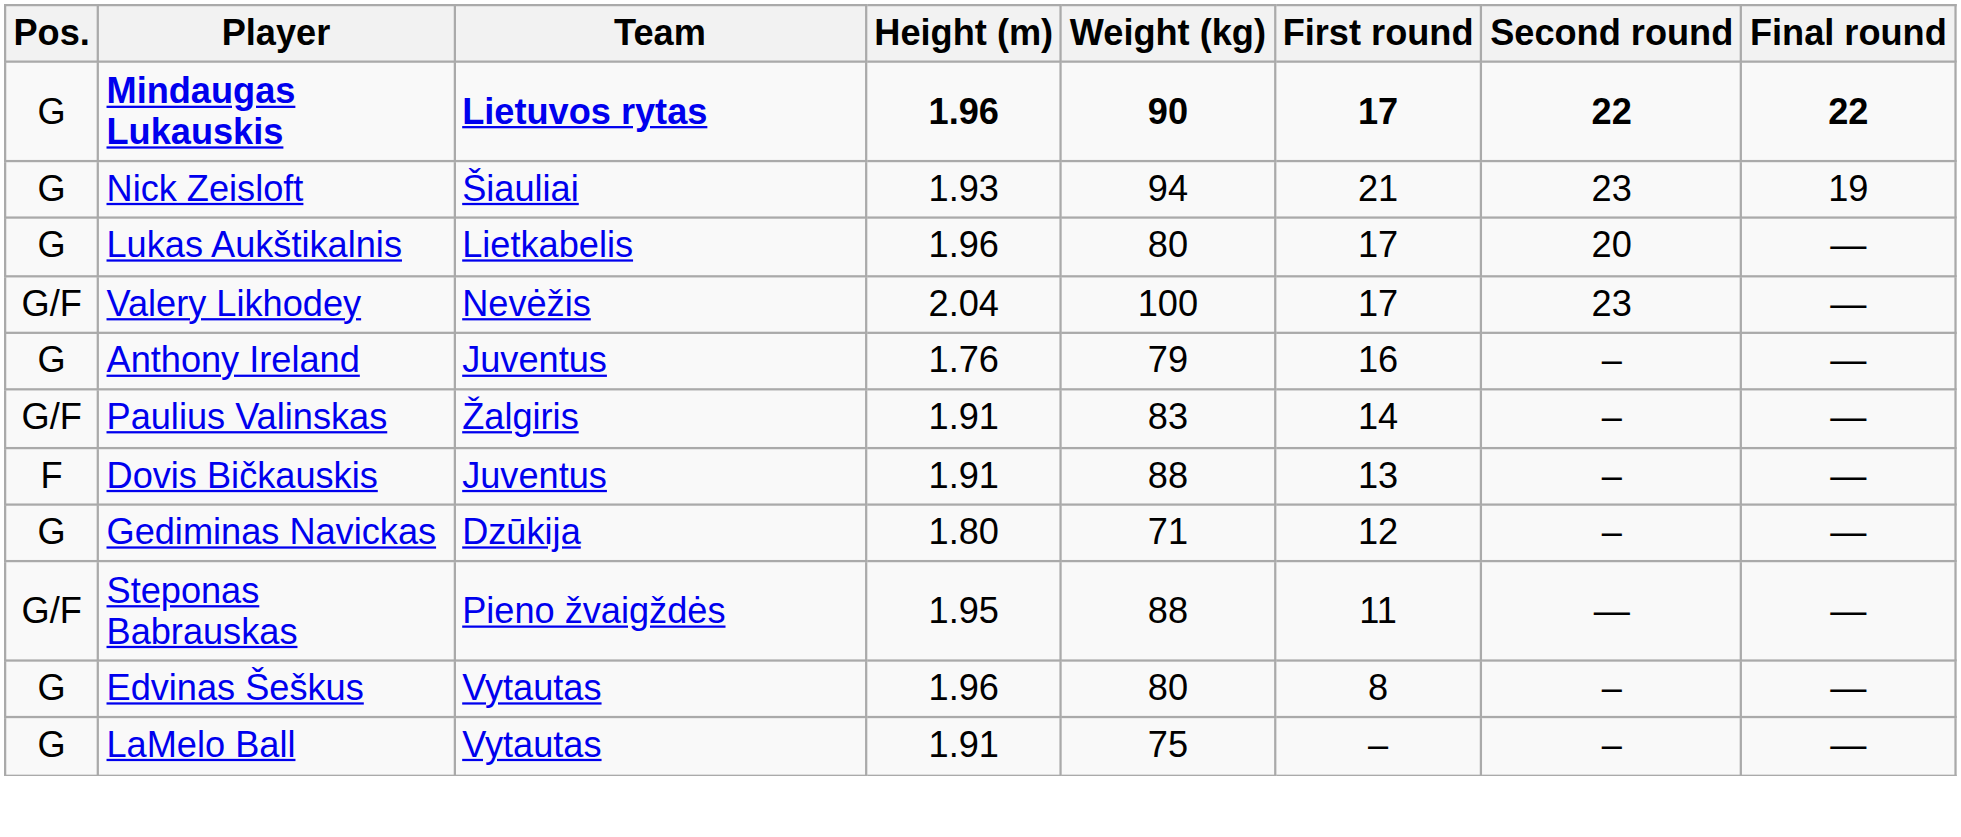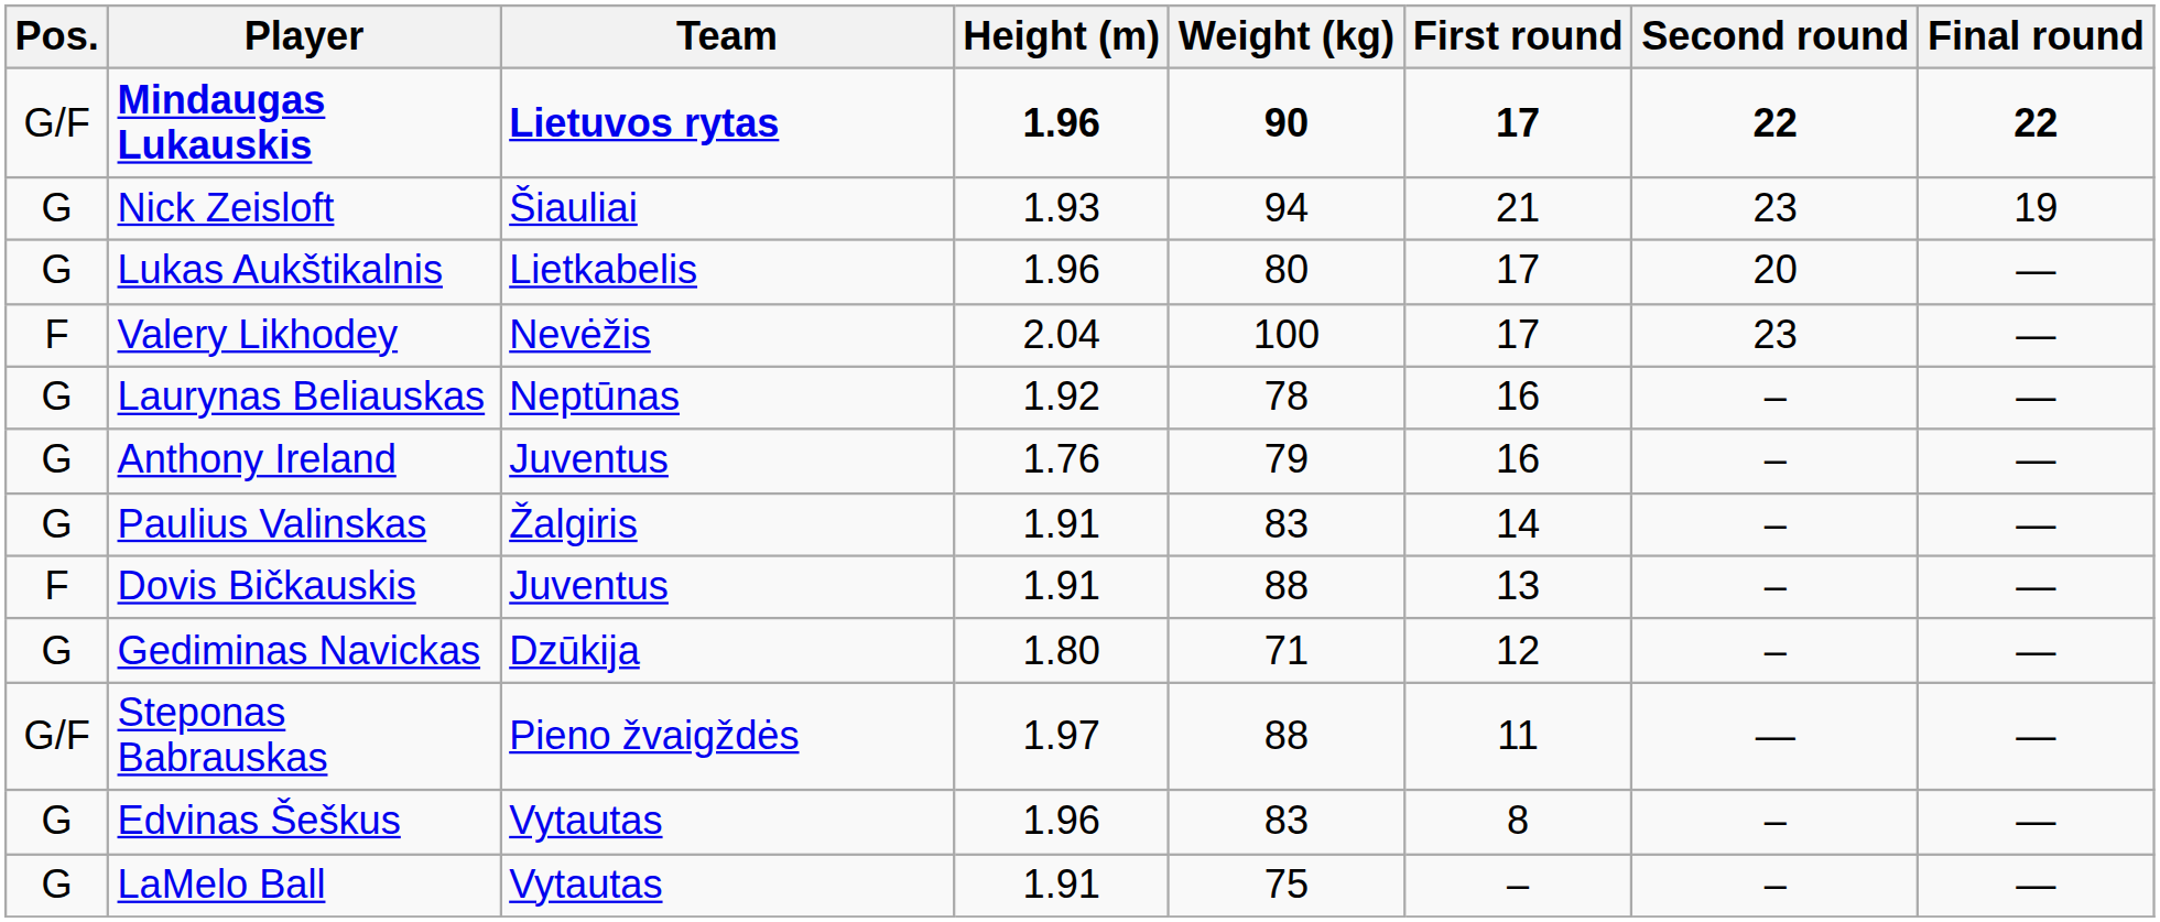 <table class="wikitable">
 <tr>
 <th>Pos.</th>
 <th style="width:150px;">Player</th>
 <th width=175>Team</th>
 <th>Height (m)</th>
 <th>Weight (kg)</th>
 <th>First round</th>
 <th>Second round</th>
 <th>Final round</th>
 </tr>
 <tr>
-<td style="text-align:center">G</td>
+<td style="text-align:center">G/F</td>
 <td><strong><a href='#'>Mindaugas Lukauskis</a></strong></td>
 <td><strong><a href='#'>Lietuvos rytas</a></strong></td>
 <td align=center><strong>1.96</strong></td>
 <td align=center><strong>90</strong></td>
 <td align=center><strong>17</strong></td>
 <td align=center><strong>22</strong></td>
 <td align=center><strong>22</strong></td>
 </tr>
 <tr>
 <td style="text-align:center">G</td>
 <td><a href='#'>Nick Zeisloft</a></td>
 <td><a href='#'>Šiauliai</a></td>
 <td align=center>1.93</td>
 <td align=center>94</td>
 <td align=center>21</td>
 <td align=center>23</td>
 <td align=center>19</td>
 </tr>
 <tr>
 <td style="text-align:center">G</td>
 <td><a href='#'>Lukas Aukštikalnis</a></td>
 <td><a href='#'>Lietkabelis</a></td>
 <td align=center>1.96</td>
 <td align=center>80</td>
 <td align=center>17</td>
 <td align=center>20</td>
 <td align=center>—</td>
 </tr>
 <tr>
-<td style="text-align:center">G/F</td>
+<td style="text-align:center">F</td>
 <td><a href='#'>Valery Likhodey</a></td>
 <td><a href='#'>Nevėžis</a></td>
 <td align=center>2.04</td>
 <td align=center>100</td>
 <td align=center>17</td>
 <td align=center>23</td>
+<td align=center>—</td>
+</tr>
+<tr>
+<td style="text-align:center">G</td>
+<td><a href='#'>Laurynas Beliauskas</a></td>
+<td><a href='#'>Neptūnas</a></td>
+<td align=center>1.92</td>
+<td align=center>78</td>
+<td align=center>16</td>
+<td align=center>–</td>
 <td align=center>—</td>
 </tr>
 <tr>
 <td style="text-align:center">G</td>
 <td><a href='#'>Anthony Ireland</a> </td>
 <td><a href='#'>Juventus</a></td>
 <td align=center>1.76</td>
 <td align=center>79</td>
 <td align=center>16</td>
 <td align=center>–</td>
 <td align=center>—</td>
 </tr>
 <tr>
-<td style="text-align:center">G/F</td>
+<td style="text-align:center">G</td>
 <td><a href='#'>Paulius Valinskas</a></td>
 <td><a href='#'>Žalgiris</a></td>
 <td align=center>1.91</td>
 <td align=center>83</td>
 <td align=center>14</td>
 <td align=center>–</td>
 <td align=center>—</td>
 </tr>
 <tr>
 <td style="text-align:center">F</td>
 <td><a href='#'>Dovis Bičkauskis</a></td>
 <td><a href='#'>Juventus</a></td>
 <td align=center>1.91</td>
 <td align=center>88</td>
 <td align=center>13</td>
 <td align=center>–</td>
 <td align=center>—</td>
 </tr>
 <tr>
 <td style="text-align:center">G</td>
 <td><a href='#'>Gediminas Navickas</a></td>
 <td><a href='#'>Dzūkija</a></td>
 <td align=center>1.80</td>
 <td align=center>71</td>
 <td align=center>12</td>
 <td align=center>–</td>
 <td align=center>—</td>
 </tr>
 <tr>
 <td style="text-align:center">G/F</td>
 <td><a href='#'>Steponas Babrauskas</a></td>
 <td><a href='#'>Pieno žvaigždės</a></td>
-<td align=center>1.95</td>
+<td align=center>1.97</td>
 <td align=center>88</td>
 <td align=center>11</td>
 <td align=center>—</td>
 <td align=center>—</td>
 </tr>
 <tr>
 <td style="text-align:center">G</td>
 <td><a href='#'>Edvinas Šeškus</a></td>
 <td><a href='#'>Vytautas</a></td>
 <td align=center>1.96</td>
-<td align=center>80</td>
+<td align=center>83</td>
 <td align=center>8</td>
 <td align=center>–</td>
 <td align=center>—</td>
 </tr>
 <tr>
 <td style="text-align:center">G</td>
 <td><a href='#'>LaMelo Ball</a></td>
 <td><a href='#'>Vytautas</a></td>
 <td align=center>1.91</td>
 <td align=center>75</td>
 <td align=center>–</td>
 <td align=center>–</td>
 <td align=center>—</td>
 </tr>
 </table>
